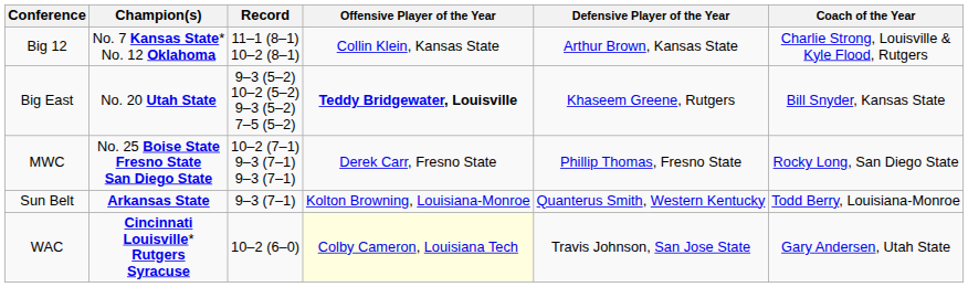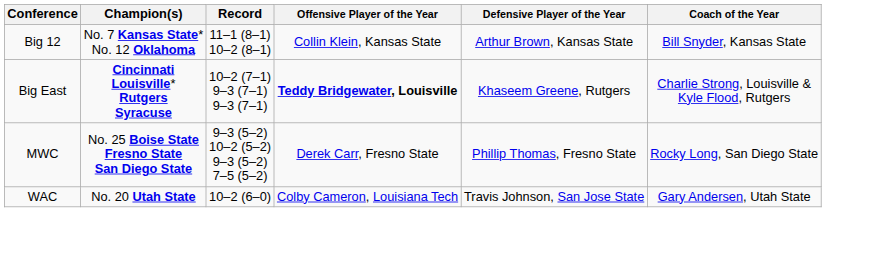 <table class="wikitable" style="text-align:center;">
 <tr>
 <th>Conference</th>
 <th>Champion(s)</th>
 <th>Record</th>
 <th><small>Offensive Player of the Year</small></th>
 <th><small>Defensive Player of the Year</small></th>
 <th><small>Coach of the Year</small></th>
 </tr>
 <tr>
 <td>Big 12</td>
 <td>No. 7 <a href='#'><strong>Kansas State</strong></a>*<br>No. 12 <a href='#'><strong>Oklahoma</strong></a></td>
 <td>11–1 (8–1)<br>10–2 (8–1)</td>
 <td><a href='#'>Collin Klein</a>, Kansas State</td>
 <td><a href='#'>Arthur Brown</a>, Kansas State</td>
-<td><a href='#'>Charlie Strong</a>, Louisville &<br><a href='#'>Kyle Flood</a>, Rutgers</td>
+<td><a href='#'>Bill Snyder</a>, Kansas State</td>
 </tr>
 <tr>
 <td>Big East</td>
-<td>No. 20 <a href='#'><strong>Utah State</strong></a></td>
-<td>9–3 (5–2)<br>10–2 (5–2)<br>9–3 (5–2)<br>7–5 (5–2)</td>
+<td><strong><a href='#'>Cincinnati</a></strong><br><a href='#'><strong>Louisville</strong></a>*<strong><br><a href='#'>Rutgers</a><br><a href='#'>Syracuse</a></strong></td>
+<td>10–2 (7–1)<br>9–3 (7–1)<br>9–3 (7–1)</td>
 <td><strong><a href='#'>Teddy Bridgewater</a>, Louisville</strong></td>
 <td><a href='#'>Khaseem Greene</a>, Rutgers</td>
-<td><a href='#'>Bill Snyder</a>, Kansas State</td>
+<td><a href='#'>Charlie Strong</a>, Louisville &<br><a href='#'>Kyle Flood</a>, Rutgers</td>
 </tr>
 <tr>
 <td>MWC</td>
 <td>No. 25 <a href='#'><strong>Boise State</strong></a><br><strong><a href='#'>Fresno State</a><br><a href='#'>San Diego State</a></strong></td>
-<td>10–2 (7–1)<br>9–3 (7–1)<br>9–3 (7–1)</td>
+<td>9–3 (5–2)<br>10–2 (5–2)<br>9–3 (5–2)<br>7–5 (5–2)</td>
 <td><a href='#'>Derek Carr</a>, Fresno State</td>
 <td><a href='#'>Phillip Thomas</a>, Fresno State</td>
 <td><a href='#'>Rocky Long</a>, San Diego State</td>
 </tr>
 <tr>
-<td>Sun Belt</td>
-<td><a href='#'><strong>Arkansas State</strong></a></td>
-<td>9–3 (7–1)</td>
-<td><a href='#'>Kolton Browning</a>, <a href='#'>Louisiana-Monroe</a></td>
-<td><a href='#'>Quanterus Smith</a>, <a href='#'>Western Kentucky</a></td>
-<td><a href='#'>Todd Berry</a>, Louisiana-Monroe</td>
-</tr>
-<tr>
 <td>WAC</td>
-<td><strong><a href='#'>Cincinnati</a></strong><br><a href='#'><strong>Louisville</strong></a>*<strong><br><a href='#'>Rutgers</a><br><a href='#'>Syracuse</a></strong></td>
+<td>No. 20 <a href='#'><strong>Utah State</strong></a></td>
 <td>10–2 (6–0)</td>
-<td style="background: lightyellow;"><a href='#'>Colby Cameron</a>, <a href='#'>Louisiana Tech</a></td>
+<td><a href='#'>Colby Cameron</a>, <a href='#'>Louisiana Tech</a></td>
 <td>Travis Johnson, <a href='#'>San Jose State</a></td>
 <td><a href='#'>Gary Andersen</a>, Utah State</td>
 </tr>
 </table>
